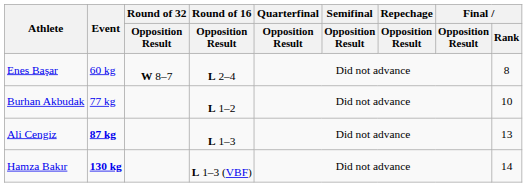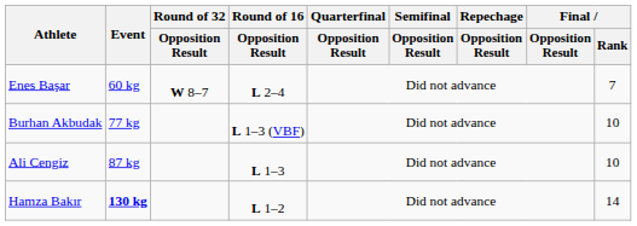 <table class="wikitable" style="font-size:90%">
 <tr>
 <th rowspan=2>Athlete</th>
 <th rowspan=2>Event</th>
 <th>Round of 32</th>
 <th>Round of 16</th>
 <th>Quarterfinal</th>
 <th>Semifinal</th>
 <th>Repechage</th>
 <th colspan=2>Final / </th>
 </tr>
 <tr style="font-size: 95%">
 <th>Opposition<br>Result</th>
 <th>Opposition<br>Result</th>
 <th>Opposition<br>Result</th>
 <th>Opposition<br>Result</th>
 <th>Opposition<br>Result</th>
 <th>Opposition<br>Result</th>
 <th>Rank</th>
 </tr>
 <tr align=center>
 <td align=left><a href='#'>Enes Başar</a></td>
 <td align=left><a href='#'>60 kg</a></td>
 <td><br><strong>W</strong> 8–7</td>
 <td><br><strong>L</strong> 2–4</td>
 <td colspan=4>Did not advance</td>
-<td>8</td>
+<td>7</td>
 </tr>
 <tr align=center>
 <td align=left><a href='#'>Burhan Akbudak</a></td>
 <td align=left><a href='#'>77 kg</a></td>
 <td></td>
-<td><br><strong>L</strong> 1–2</td>
+<td><br><strong>L</strong> 1–3 (<a href='#'>VBF</a>)</td>
 <td colspan=4>Did not advance</td>
 <td>10</td>
 </tr>
 <tr align=center>
 <td align=left><a href='#'>Ali Cengiz</a></td>
-<td align=left><strong><a href='#'>87 kg</a></strong></td>
+<td align=left><a href='#'>87 kg</a></td>
 <td></td>
 <td><br><strong>L</strong> 1–3</td>
 <td colspan=4>Did not advance</td>
-<td>13</td>
+<td>10</td>
 </tr>
 <tr align=center>
 <td align=left><a href='#'>Hamza Bakır</a></td>
 <td align=left><strong><a href='#'>130 kg</a></strong></td>
 <td></td>
-<td><br><strong>L</strong> 1–3 (<a href='#'>VBF</a>)</td>
+<td><br><strong>L</strong> 1–2</td>
 <td colspan=4>Did not advance</td>
 <td>14</td>
 </tr>
 </table>
